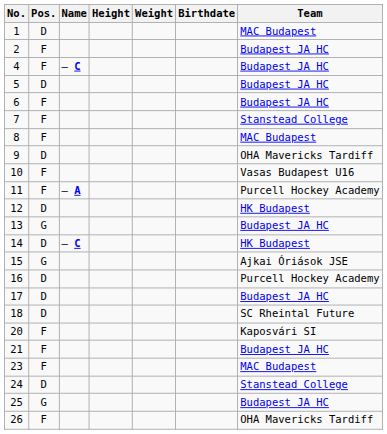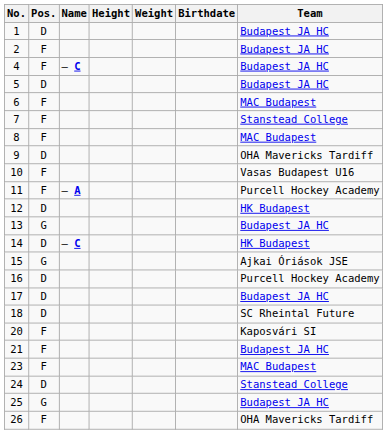 <table class="wikitable sortable" width="" style="font-size: 90%; text-align: center;">
 <tr>
 <th>No.</th>
 <th>Pos.</th>
 <th>Name</th>
 <th>Height</th>
 <th>Weight</th>
 <th>Birthdate</th>
 <th>Team</th>
 </tr>
 <tr>
 <td>1</td>
 <td>D</td>
 <td align=left></td>
 <td></td>
 <td></td>
 <td align=right></td>
-<td align=left> <a href='#'>MAC Budapest</a></td>
+<td align=left> <a href='#'>Budapest JA HC</a></td>
 </tr>
 <tr>
 <td>2</td>
 <td>F</td>
 <td align=left></td>
 <td></td>
 <td></td>
 <td align=right></td>
 <td align=left> <a href='#'>Budapest JA HC</a></td>
 </tr>
 <tr>
 <td>4</td>
 <td>F</td>
 <td align=left> – <a href='#'><strong>C</strong></a></td>
 <td></td>
 <td></td>
 <td align=right></td>
 <td align=left> <a href='#'>Budapest JA HC</a></td>
 </tr>
 <tr>
 <td>5</td>
 <td>D</td>
 <td align=left></td>
 <td></td>
 <td></td>
 <td align=right></td>
 <td align=left> <a href='#'>Budapest JA HC</a></td>
 </tr>
 <tr>
 <td>6</td>
 <td>F</td>
 <td align=left></td>
 <td></td>
 <td></td>
 <td align=right></td>
-<td align=left> <a href='#'>Budapest JA HC</a></td>
+<td align=left> <a href='#'>MAC Budapest</a></td>
 </tr>
 <tr>
 <td>7</td>
 <td>F</td>
 <td align=left></td>
 <td></td>
 <td></td>
 <td align=right></td>
 <td align=left> <a href='#'>Stanstead College</a></td>
 </tr>
 <tr>
 <td>8</td>
 <td>F</td>
 <td align=left></td>
 <td></td>
 <td></td>
 <td align=right></td>
 <td align=left> <a href='#'>MAC Budapest</a></td>
 </tr>
 <tr>
 <td>9</td>
 <td>D</td>
 <td align=left></td>
 <td></td>
 <td></td>
 <td align=right></td>
 <td align=left> OHA Mavericks Tardiff</td>
 </tr>
 <tr>
 <td>10</td>
 <td>F</td>
 <td align=left></td>
 <td></td>
 <td></td>
 <td align=right></td>
 <td align=left> Vasas Budapest U16</td>
 </tr>
 <tr>
 <td>11</td>
 <td>F</td>
 <td align=left> – <a href='#'><strong>A</strong></a></td>
 <td></td>
 <td></td>
 <td align=right></td>
 <td align=left> Purcell Hockey Academy</td>
 </tr>
 <tr>
 <td>12</td>
 <td>D</td>
 <td align=left></td>
 <td></td>
 <td></td>
 <td align=right></td>
 <td align=left> <a href='#'>HK Budapest</a></td>
 </tr>
 <tr>
 <td>13</td>
 <td>G</td>
 <td align=left></td>
 <td></td>
 <td></td>
 <td align=right></td>
 <td align=left> <a href='#'>Budapest JA HC</a></td>
 </tr>
 <tr>
 <td>14</td>
 <td>D</td>
 <td align=left> – <a href='#'><strong>C</strong></a></td>
 <td></td>
 <td></td>
 <td align=right></td>
 <td align=left> <a href='#'>HK Budapest</a></td>
 </tr>
 <tr>
 <td>15</td>
 <td>G</td>
 <td align=left></td>
 <td></td>
 <td></td>
 <td align=right></td>
 <td align=left> Ajkai Óriások JSE</td>
 </tr>
 <tr>
 <td>16</td>
 <td>D</td>
 <td align=left></td>
 <td></td>
 <td></td>
 <td align=right></td>
 <td align=left> Purcell Hockey Academy</td>
 </tr>
 <tr>
 <td>17</td>
 <td>D</td>
 <td align=left></td>
 <td></td>
 <td></td>
 <td align=right></td>
 <td align=left> <a href='#'>Budapest JA HC</a></td>
 </tr>
 <tr>
 <td>18</td>
 <td>D</td>
 <td align=left></td>
 <td></td>
 <td></td>
 <td align=right></td>
 <td align=left> SC Rheintal Future</td>
 </tr>
 <tr>
 <td>20</td>
 <td>F</td>
 <td align=left></td>
 <td></td>
 <td></td>
 <td align=right></td>
 <td align=left> Kaposvári SI</td>
 </tr>
 <tr>
 <td>21</td>
 <td>F</td>
 <td align=left></td>
 <td></td>
 <td></td>
 <td align=right></td>
 <td align=left> <a href='#'>Budapest JA HC</a></td>
 </tr>
 <tr>
 <td>23</td>
 <td>F</td>
 <td align=left></td>
 <td></td>
 <td></td>
 <td align=right></td>
 <td align=left> <a href='#'>MAC Budapest</a></td>
 </tr>
 <tr>
 <td>24</td>
 <td>D</td>
 <td align=left></td>
 <td></td>
 <td></td>
 <td align=right></td>
 <td align=left> <a href='#'>Stanstead College</a></td>
 </tr>
 <tr>
 <td>25</td>
 <td>G</td>
 <td align=left></td>
 <td></td>
 <td></td>
 <td align=right></td>
 <td align=left> <a href='#'>Budapest JA HC</a></td>
 </tr>
 <tr>
 <td>26</td>
 <td>F</td>
 <td align=left></td>
 <td></td>
 <td></td>
 <td align=right></td>
 <td align=left> OHA Mavericks Tardiff</td>
 </tr>
 </table>
